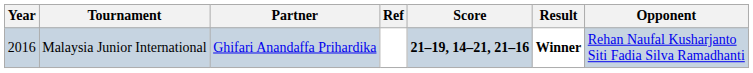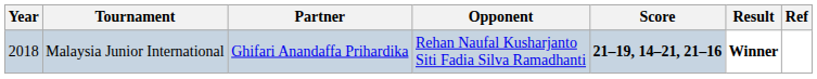 <table class="sortable wikitable" style="font-size: 90%;">
 <tr>
 <th>Year</th>
 <th>Tournament</th>
 <th>Partner</th>
-<th>Ref</th>
+<th>Opponent</th>
 <th>Score</th>
 <th>Result</th>
-<th>Opponent</th>
+<th>Ref</th>
 </tr>
 <tr style="background:#C6D4E1">
-<td align="center">2016</td>
+<td align="center">2018</td>
 <td align="left">Malaysia Junior International</td>
 <td align="left"> <a href='#'>Ghifari Anandaffa Prihardika</a></td>
-<td style="text-align:center; background:white"></td>
+<td align="left"> <a href='#'>Rehan Naufal Kusharjanto</a><br> <a href='#'>Siti Fadia Silva Ramadhanti</a></td>
 <td align="left"><strong>21–19, 14–21, 21–16</strong></td>
 <td style="text-align:left; background:white"> <strong>Winner</strong></td>
-<td align="left"> <a href='#'>Rehan Naufal Kusharjanto</a><br> <a href='#'>Siti Fadia Silva Ramadhanti</a></td>
+<td style="text-align:center; background:white"></td>
 </tr>
 </table>
